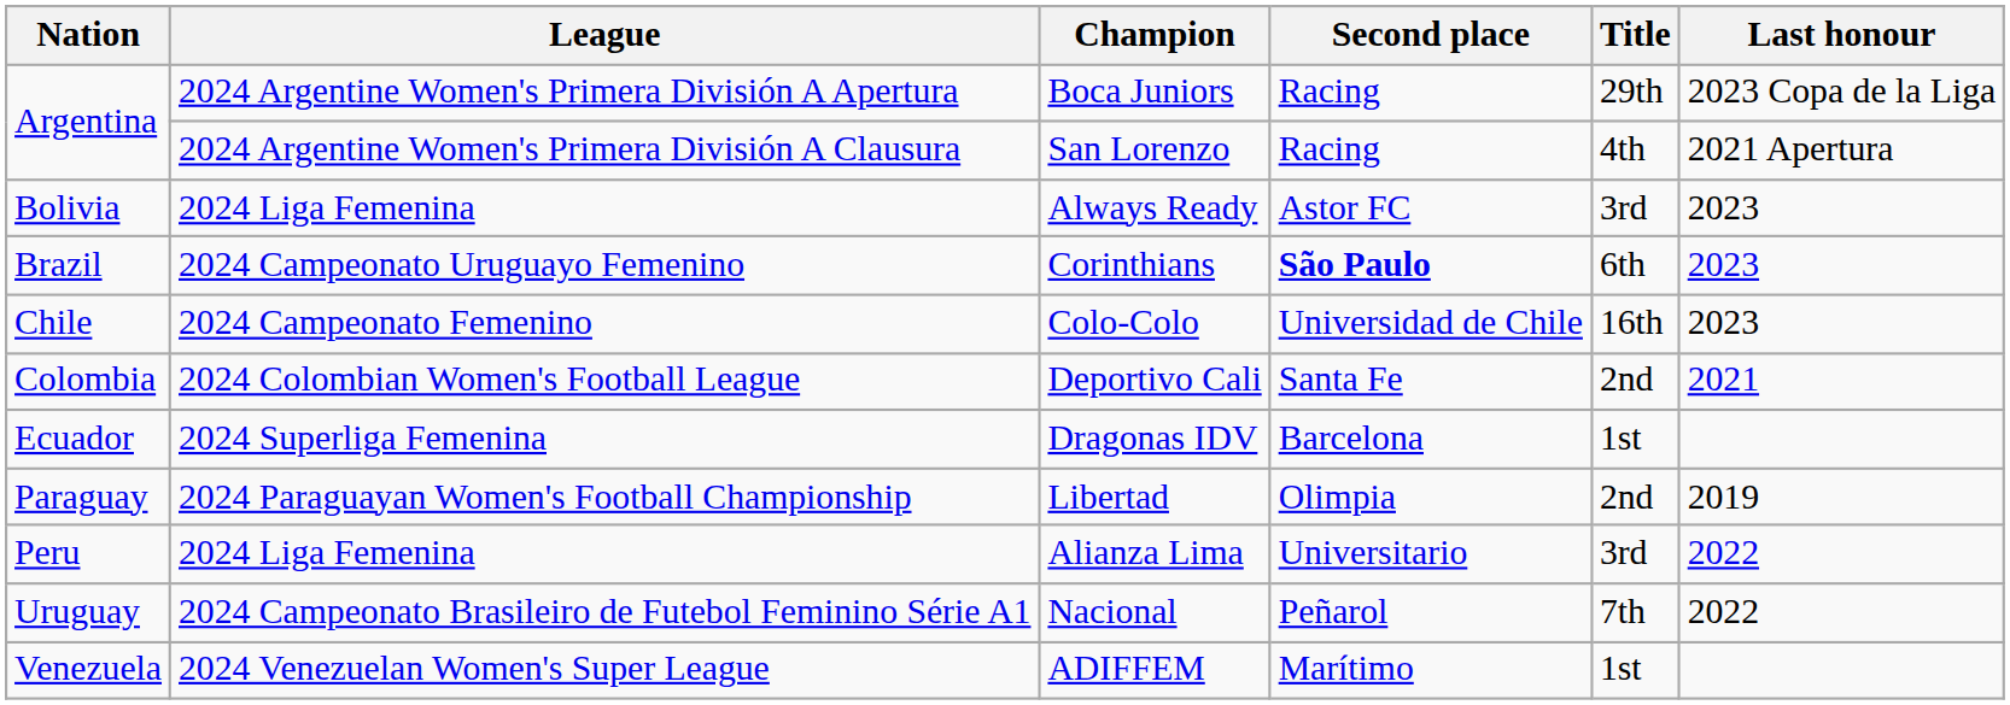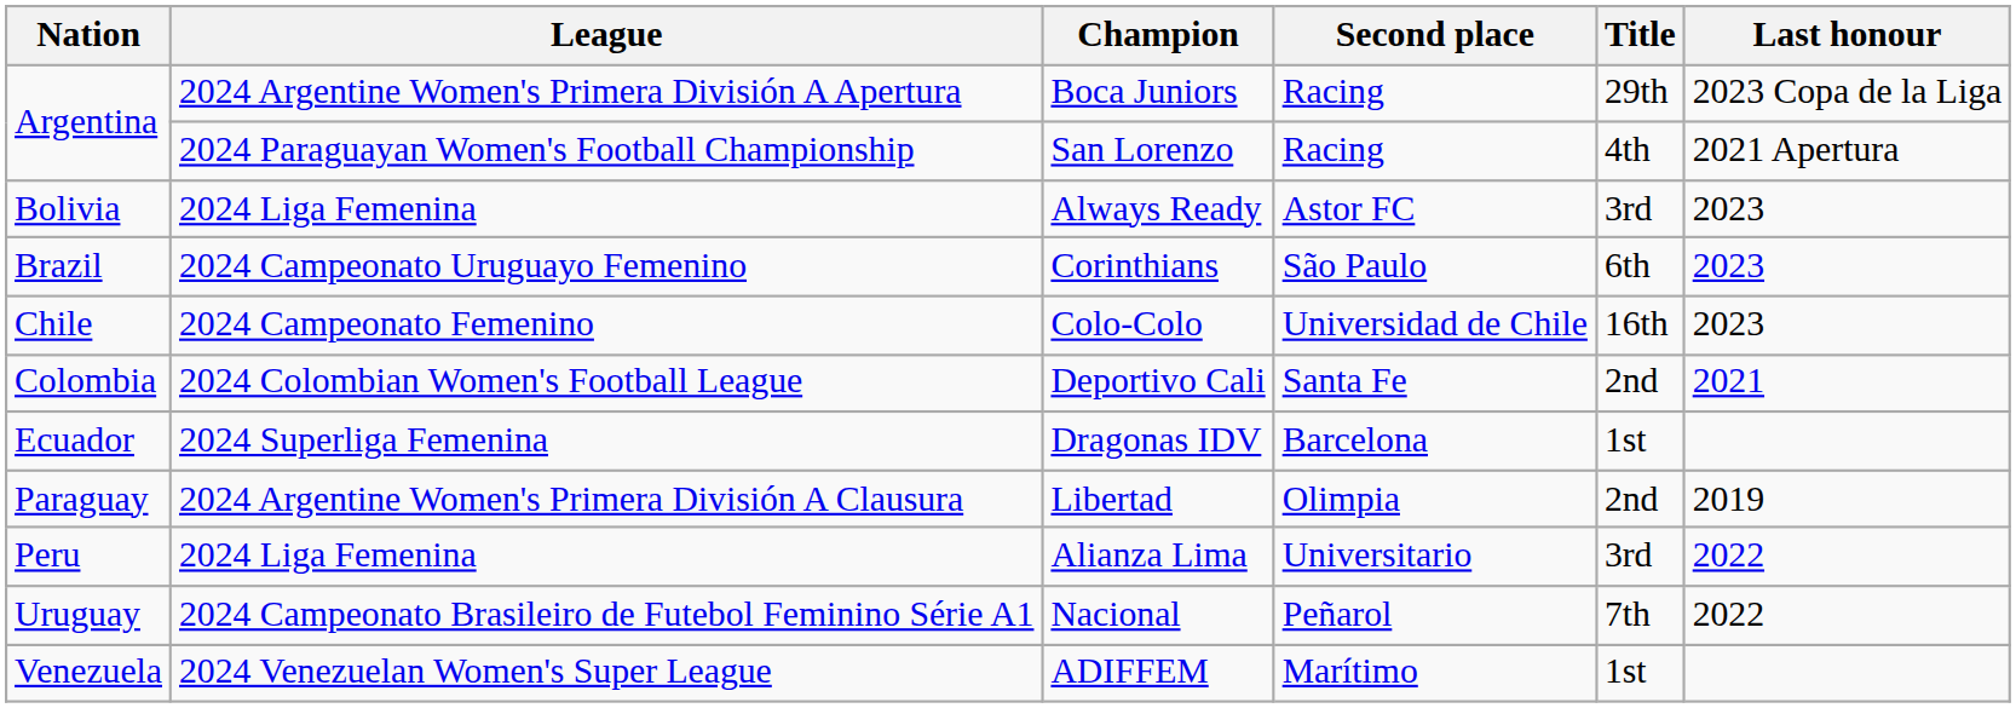 <table class=wikitable style="font-size:14px">
 <tr>
 <th>Nation</th>
 <th>League</th>
 <th>Champion</th>
 <th>Second place</th>
 <th data-sort-type="number">Title</th>
 <th>Last honour</th>
 </tr>
 <tr>
 <td rowspan=2> <a href='#'>Argentina</a></td>
 <td><a href='#'>2024 Argentine Women's Primera División A Apertura</a></td>
 <td><a href='#'>Boca Juniors</a></td>
 <td><a href='#'>Racing</a></td>
 <td>29th</td>
 <td>2023 Copa de la Liga</td>
 </tr>
 <tr>
-<td><a href='#'>2024 Argentine Women's Primera División A Clausura</a></td>
+<td><a href='#'>2024 Paraguayan Women's Football Championship</a></td>
 <td><a href='#'>San Lorenzo</a></td>
 <td><a href='#'>Racing</a></td>
 <td>4th</td>
 <td>2021 Apertura</td>
 </tr>
 <tr>
 <td> <a href='#'>Bolivia</a></td>
 <td><a href='#'>2024 Liga Femenina</a></td>
 <td><a href='#'>Always Ready</a></td>
 <td><a href='#'>Astor FC</a></td>
 <td>3rd</td>
 <td>2023</td>
 </tr>
 <tr>
 <td> <a href='#'>Brazil</a></td>
 <td><a href='#'>2024 Campeonato Uruguayo Femenino</a></td>
 <td><a href='#'>Corinthians</a></td>
-<td><strong><a href='#'>São Paulo</a></strong></td>
+<td><a href='#'>São Paulo</a></td>
 <td>6th</td>
 <td><a href='#'>2023</a></td>
 </tr>
 <tr>
 <td> <a href='#'>Chile</a></td>
 <td><a href='#'>2024 Campeonato Femenino</a></td>
 <td><a href='#'>Colo-Colo</a></td>
 <td><a href='#'>Universidad de Chile</a></td>
 <td>16th</td>
 <td>2023</td>
 </tr>
 <tr>
 <td> <a href='#'>Colombia</a></td>
 <td><a href='#'>2024 Colombian Women's Football League</a></td>
 <td><a href='#'>Deportivo Cali</a></td>
 <td><a href='#'>Santa Fe</a></td>
 <td>2nd</td>
 <td><a href='#'>2021</a></td>
 </tr>
 <tr>
 <td> <a href='#'>Ecuador</a></td>
 <td><a href='#'>2024 Superliga Femenina</a></td>
 <td><a href='#'>Dragonas IDV</a></td>
 <td><a href='#'>Barcelona</a></td>
 <td>1st</td>
 <td></td>
 </tr>
 <tr>
 <td> <a href='#'>Paraguay</a></td>
-<td><a href='#'>2024 Paraguayan Women's Football Championship</a></td>
+<td><a href='#'>2024 Argentine Women's Primera División A Clausura</a></td>
 <td><a href='#'>Libertad</a></td>
 <td><a href='#'>Olimpia</a></td>
 <td>2nd</td>
 <td>2019</td>
 </tr>
 <tr>
 <td> <a href='#'>Peru</a></td>
 <td><a href='#'>2024 Liga Femenina</a></td>
 <td><a href='#'>Alianza Lima</a></td>
 <td><a href='#'>Universitario</a></td>
 <td>3rd</td>
 <td><a href='#'>2022</a></td>
 </tr>
 <tr>
 <td> <a href='#'>Uruguay</a></td>
 <td><a href='#'>2024 Campeonato Brasileiro de Futebol Feminino Série A1</a></td>
 <td><a href='#'>Nacional</a></td>
 <td><a href='#'>Peñarol</a></td>
 <td>7th</td>
 <td>2022</td>
 </tr>
 <tr>
 <td> <a href='#'>Venezuela</a></td>
 <td><a href='#'>2024 Venezuelan Women's Super League</a></td>
 <td><a href='#'>ADIFFEM</a></td>
 <td><a href='#'>Marítimo</a></td>
 <td>1st</td>
 <td></td>
 </tr>
 </table>
